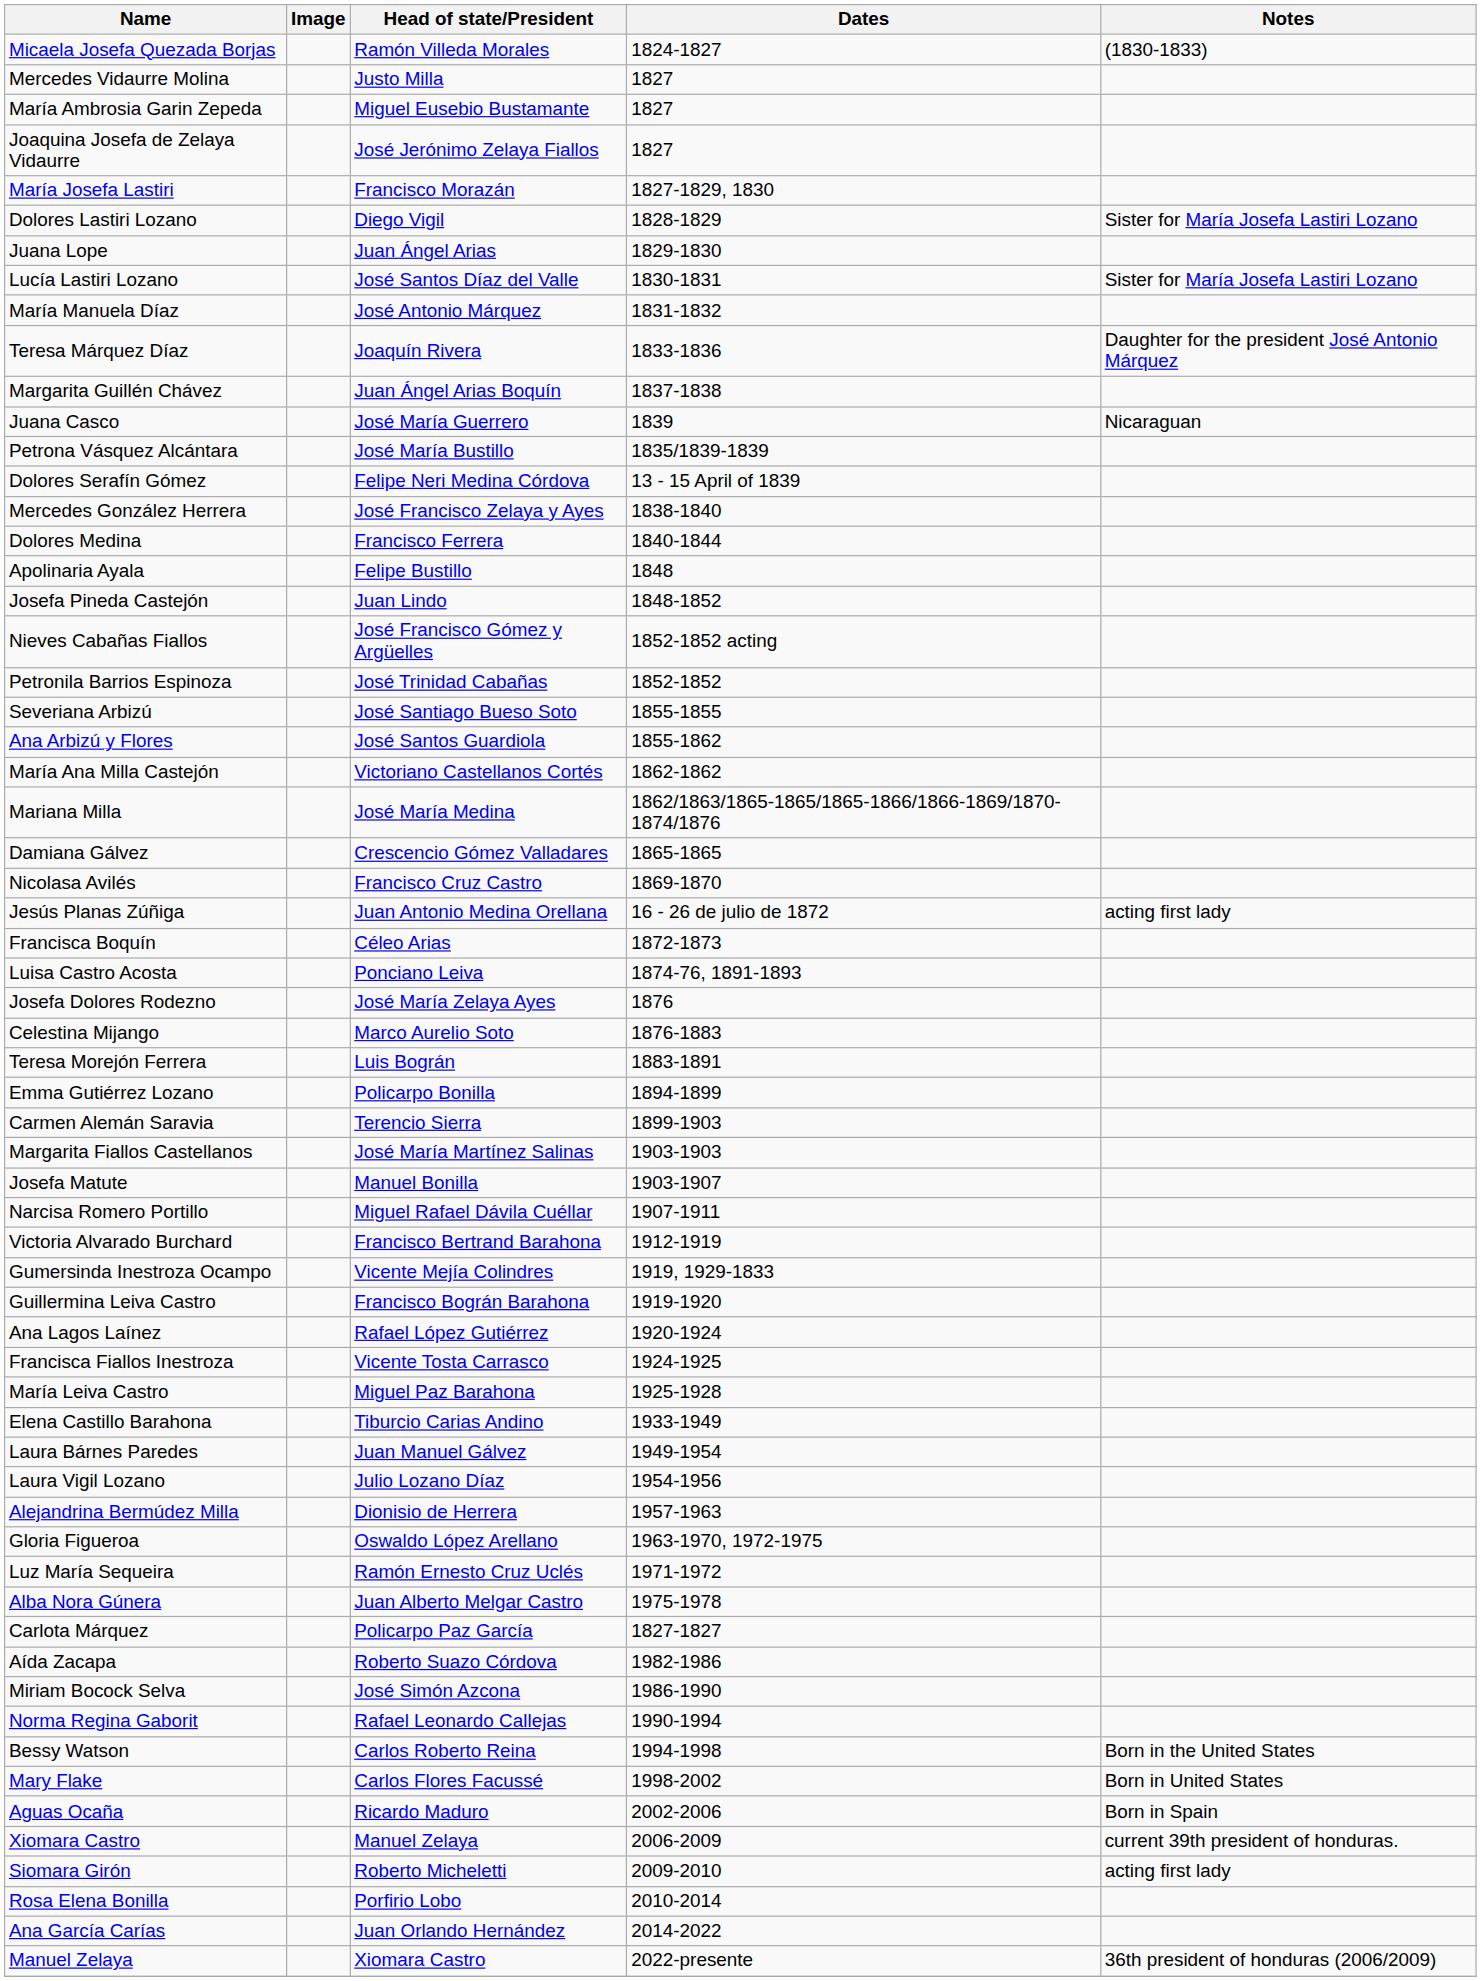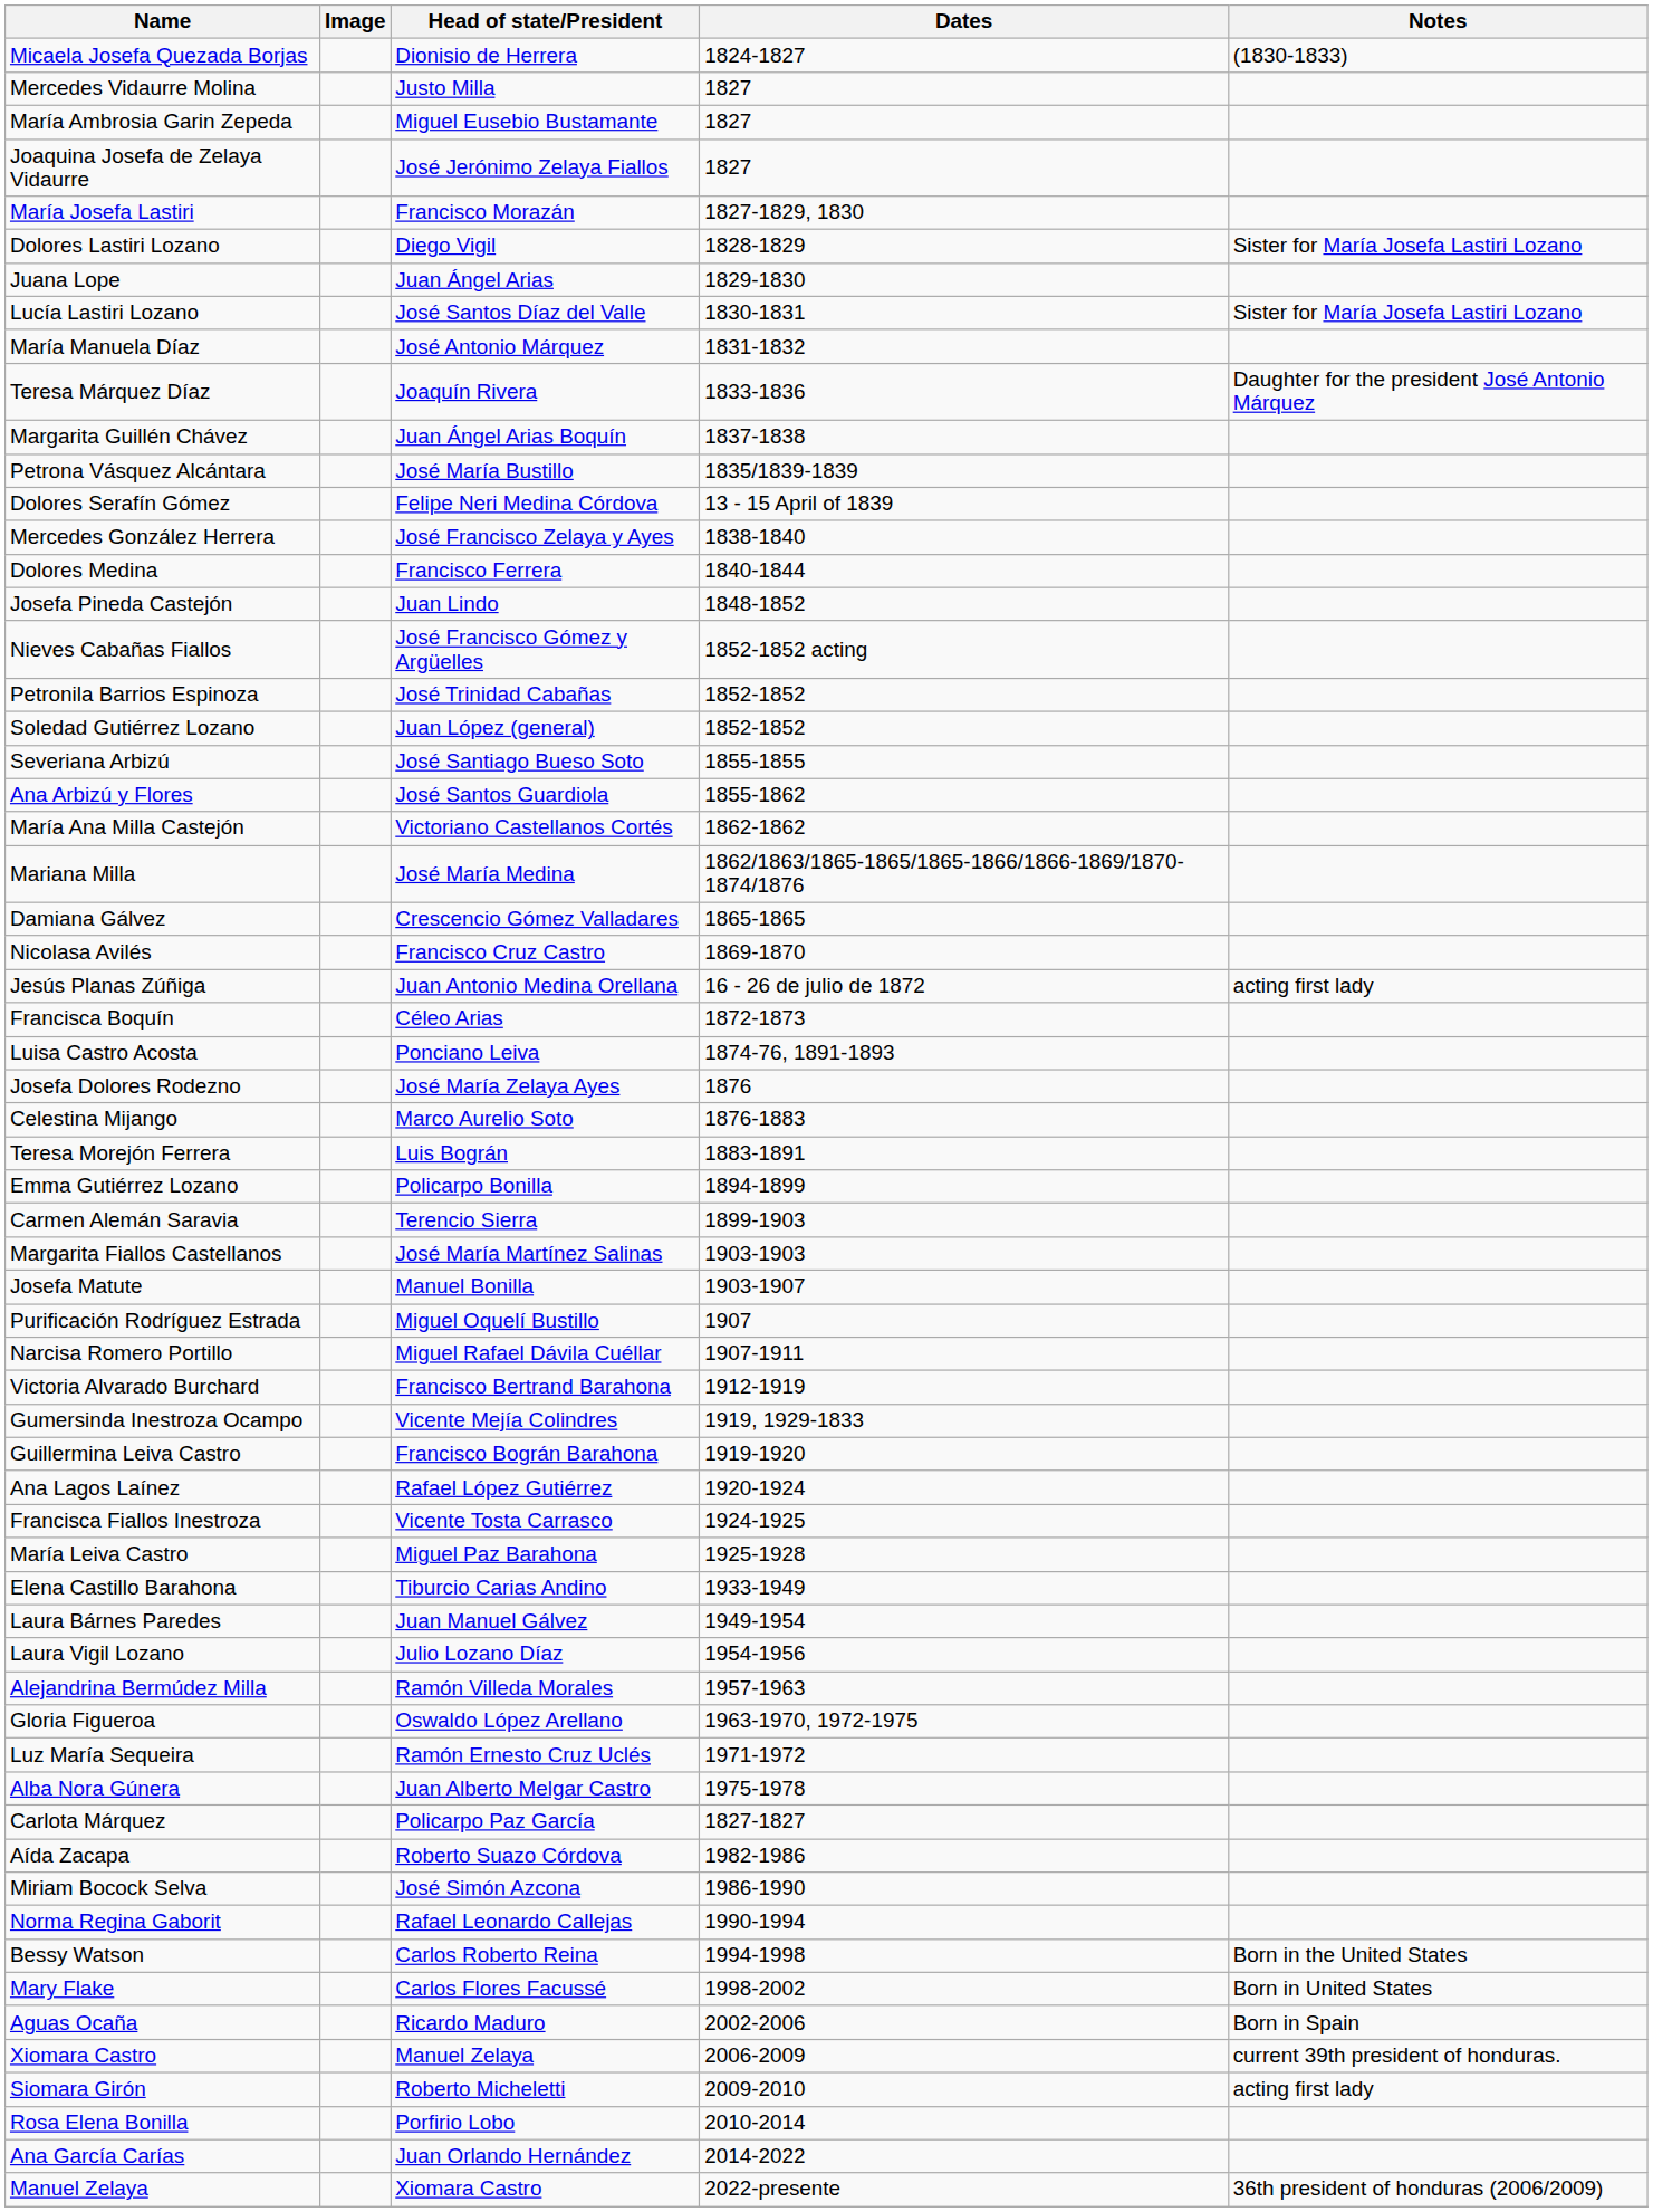 <table class="wikitable">
 <tr>
 <th>Name</th>
 <th>Image</th>
 <th>Head of state/President</th>
 <th>Dates</th>
 <th>Notes</th>
 </tr>
 <tr>
 <td><a href='#'>Micaela Josefa Quezada Borjas</a></td>
 <td></td>
-<td><a href='#'>Ramón Villeda Morales</a></td>
+<td><a href='#'>Dionisio de Herrera</a></td>
 <td>1824-1827</td>
 <td>(1830-1833)</td>
 </tr>
 <tr>
 <td>Mercedes Vidaurre Molina</td>
 <td></td>
 <td><a href='#'>Justo Milla</a></td>
 <td>1827</td>
 <td></td>
 </tr>
 <tr>
 <td>María Ambrosia Garin Zepeda</td>
 <td></td>
 <td><a href='#'>Miguel Eusebio Bustamante</a></td>
 <td>1827</td>
 <td></td>
 </tr>
 <tr>
 <td>Joaquina Josefa de Zelaya Vidaurre</td>
 <td></td>
 <td><a href='#'>José Jerónimo Zelaya Fiallos</a></td>
 <td>1827</td>
 <td></td>
 </tr>
 <tr>
 <td><a href='#'>María Josefa Lastiri</a></td>
 <td></td>
 <td><a href='#'>Francisco Morazán</a></td>
 <td>1827-1829, 1830</td>
 <td></td>
 </tr>
 <tr>
 <td>Dolores Lastiri Lozano</td>
 <td></td>
 <td><a href='#'>Diego Vigil</a></td>
 <td>1828-1829</td>
 <td>Sister for <a href='#'>María Josefa Lastiri Lozano</a></td>
 </tr>
 <tr>
 <td>Juana Lope</td>
 <td></td>
 <td><a href='#'>Juan Ángel Arias</a></td>
 <td>1829-1830</td>
 <td></td>
 </tr>
 <tr>
 <td>Lucía Lastiri Lozano</td>
 <td></td>
 <td><a href='#'>José Santos Díaz del Valle</a></td>
 <td>1830-1831</td>
 <td>Sister for <a href='#'>María Josefa Lastiri Lozano</a></td>
 </tr>
 <tr>
 <td>María Manuela Díaz</td>
 <td></td>
 <td><a href='#'>José Antonio Márquez</a></td>
 <td>1831-1832</td>
 <td></td>
 </tr>
 <tr>
 <td>Teresa Márquez Díaz</td>
 <td></td>
 <td><a href='#'>Joaquín Rivera</a></td>
 <td>1833-1836</td>
 <td>Daughter for the president <a href='#'>José Antonio Márquez</a></td>
 </tr>
 <tr>
 <td>Margarita Guillén Chávez</td>
 <td></td>
 <td><a href='#'>Juan Ángel Arias Boquín</a></td>
 <td>1837-1838</td>
 <td></td>
 </tr>
 <tr>
-<td>Juana Casco</td>
-<td></td>
-<td><a href='#'>José María Guerrero</a></td>
-<td>1839</td>
-<td>Nicaraguan</td>
-</tr>
-<tr>
 <td>Petrona Vásquez Alcántara</td>
 <td></td>
 <td><a href='#'>José María Bustillo</a></td>
 <td>1835/1839-1839</td>
 <td></td>
 </tr>
 <tr>
 <td>Dolores Serafín Gómez</td>
 <td></td>
 <td><a href='#'>Felipe Neri Medina Córdova</a></td>
 <td>13 - 15 April of 1839</td>
 <td></td>
 </tr>
 <tr>
 <td>Mercedes González Herrera</td>
 <td></td>
 <td><a href='#'>José Francisco Zelaya y Ayes</a></td>
 <td>1838-1840</td>
 <td></td>
 </tr>
 <tr>
 <td>Dolores Medina</td>
 <td></td>
 <td><a href='#'>Francisco Ferrera</a></td>
 <td>1840-1844</td>
 <td></td>
 </tr>
 <tr>
-<td>Apolinaria Ayala</td>
-<td></td>
-<td><a href='#'>Felipe Bustillo</a></td>
-<td>1848</td>
-<td></td>
-</tr>
-<tr>
 <td>Josefa Pineda Castejón</td>
 <td></td>
 <td><a href='#'>Juan Lindo</a></td>
 <td>1848-1852</td>
 <td></td>
 </tr>
 <tr>
 <td>Nieves Cabañas Fiallos</td>
 <td></td>
 <td><a href='#'>José Francisco Gómez y Argüelles</a></td>
 <td>1852-1852 acting</td>
 <td></td>
 </tr>
 <tr>
 <td>Petronila Barrios Espinoza</td>
 <td></td>
 <td><a href='#'>José Trinidad Cabañas</a></td>
+<td>1852-1852</td>
+<td></td>
+</tr>
+<tr>
+<td>Soledad Gutiérrez Lozano</td>
+<td></td>
+<td><a href='#'>Juan López (general)</a></td>
 <td>1852-1852</td>
 <td></td>
 </tr>
 <tr>
 <td>Severiana Arbizú</td>
 <td></td>
 <td><a href='#'>José Santiago Bueso Soto</a></td>
 <td>1855-1855</td>
 <td></td>
 </tr>
 <tr>
 <td><a href='#'>Ana Arbizú y Flores</a></td>
 <td></td>
 <td><a href='#'>José Santos Guardiola</a></td>
 <td>1855-1862</td>
 <td></td>
 </tr>
 <tr>
 <td>María Ana Milla Castejón</td>
 <td></td>
 <td><a href='#'>Victoriano Castellanos Cortés</a></td>
 <td>1862-1862</td>
 <td></td>
 </tr>
 <tr>
 <td>Mariana Milla</td>
 <td></td>
 <td><a href='#'>José María Medina</a></td>
 <td>1862/1863/1865-1865/1865-1866/1866-1869/1870-1874/1876</td>
 <td></td>
 </tr>
 <tr>
 <td>Damiana Gálvez</td>
 <td></td>
 <td><a href='#'>Crescencio Gómez Valladares</a></td>
 <td>1865-1865</td>
 <td></td>
 </tr>
 <tr>
 <td>Nicolasa Avilés</td>
 <td></td>
 <td><a href='#'>Francisco Cruz Castro</a></td>
 <td>1869-1870</td>
 <td></td>
 </tr>
 <tr>
 <td>Jesús Planas Zúñiga</td>
 <td></td>
 <td><a href='#'>Juan Antonio Medina Orellana</a></td>
 <td>16 - 26 de julio de 1872</td>
 <td>acting first lady</td>
 </tr>
 <tr>
 <td>Francisca Boquín</td>
 <td></td>
 <td><a href='#'>Céleo Arias</a></td>
 <td>1872-1873</td>
 <td></td>
 </tr>
 <tr>
 <td>Luisa Castro Acosta</td>
 <td></td>
 <td><a href='#'>Ponciano Leiva</a></td>
 <td>1874-76, 1891-1893</td>
 <td></td>
 </tr>
 <tr>
 <td>Josefa Dolores Rodezno</td>
 <td></td>
 <td><a href='#'>José María Zelaya Ayes</a></td>
 <td>1876</td>
 <td></td>
 </tr>
 <tr>
 <td>Celestina Mijango</td>
 <td></td>
 <td><a href='#'>Marco Aurelio Soto</a></td>
 <td>1876-1883</td>
 <td></td>
 </tr>
 <tr>
 <td>Teresa Morejón Ferrera</td>
 <td></td>
 <td><a href='#'>Luis Bográn</a></td>
 <td>1883-1891</td>
 <td></td>
 </tr>
 <tr>
 <td>Emma Gutiérrez Lozano</td>
 <td></td>
 <td><a href='#'>Policarpo Bonilla</a></td>
 <td>1894-1899</td>
 <td></td>
 </tr>
 <tr>
 <td>Carmen Alemán Saravia</td>
 <td></td>
 <td><a href='#'>Terencio Sierra</a></td>
 <td>1899-1903</td>
 <td></td>
 </tr>
 <tr>
 <td>Margarita Fiallos Castellanos</td>
 <td></td>
 <td><a href='#'>José María Martínez Salinas</a></td>
 <td>1903-1903</td>
 <td></td>
 </tr>
 <tr>
 <td>Josefa Matute</td>
 <td></td>
 <td><a href='#'>Manuel Bonilla</a></td>
 <td>1903-1907</td>
 <td></td>
 </tr>
 <tr>
+<td>Purificación Rodríguez Estrada</td>
+<td></td>
+<td><a href='#'>Miguel Oquelí Bustillo</a></td>
+<td>1907</td>
+<td></td>
+</tr>
+<tr>
 <td>Narcisa Romero Portillo</td>
 <td></td>
 <td><a href='#'>Miguel Rafael Dávila Cuéllar</a></td>
 <td>1907-1911</td>
 <td></td>
 </tr>
 <tr>
 <td>Victoria Alvarado Burchard</td>
 <td></td>
 <td><a href='#'>Francisco Bertrand Barahona</a></td>
 <td>1912-1919</td>
 <td></td>
 </tr>
 <tr>
 <td>Gumersinda Inestroza Ocampo</td>
 <td></td>
 <td><a href='#'>Vicente Mejía Colindres</a></td>
 <td>1919, 1929-1833</td>
 <td></td>
 </tr>
 <tr>
 <td>Guillermina Leiva Castro</td>
 <td></td>
 <td><a href='#'>Francisco Bográn Barahona</a></td>
 <td>1919-1920</td>
 <td></td>
 </tr>
 <tr>
 <td>Ana Lagos Laínez</td>
 <td></td>
 <td><a href='#'>Rafael López Gutiérrez</a></td>
 <td>1920-1924</td>
 <td></td>
 </tr>
 <tr>
 <td>Francisca Fiallos Inestroza</td>
 <td></td>
 <td><a href='#'>Vicente Tosta Carrasco</a></td>
 <td>1924-1925</td>
 <td></td>
 </tr>
 <tr>
 <td>María Leiva Castro</td>
 <td></td>
 <td><a href='#'>Miguel Paz Barahona</a></td>
 <td>1925-1928</td>
 <td></td>
 </tr>
 <tr>
 <td>Elena Castillo Barahona</td>
 <td></td>
 <td><a href='#'>Tiburcio Carias Andino</a></td>
 <td>1933-1949</td>
 <td></td>
 </tr>
 <tr>
 <td>Laura Bárnes Paredes</td>
 <td></td>
 <td><a href='#'>Juan Manuel Gálvez</a></td>
 <td>1949-1954</td>
 <td></td>
 </tr>
 <tr>
 <td>Laura Vigil Lozano</td>
 <td></td>
 <td><a href='#'>Julio Lozano Díaz</a></td>
 <td>1954-1956</td>
 <td></td>
 </tr>
 <tr>
 <td><a href='#'>Alejandrina Bermúdez Milla</a></td>
 <td></td>
-<td><a href='#'>Dionisio de Herrera</a></td>
+<td><a href='#'>Ramón Villeda Morales</a></td>
 <td>1957-1963</td>
 <td></td>
 </tr>
 <tr>
 <td>Gloria Figueroa</td>
 <td></td>
 <td><a href='#'>Oswaldo López Arellano</a></td>
 <td>1963-1970, 1972-1975</td>
 <td></td>
 </tr>
 <tr>
 <td>Luz María Sequeira</td>
 <td></td>
 <td><a href='#'>Ramón Ernesto Cruz Uclés</a></td>
 <td>1971-1972</td>
 <td></td>
 </tr>
 <tr>
 <td><a href='#'>Alba Nora Gúnera</a></td>
 <td></td>
 <td><a href='#'>Juan Alberto Melgar Castro</a></td>
 <td>1975-1978</td>
 <td></td>
 </tr>
 <tr>
 <td>Carlota Márquez</td>
 <td></td>
 <td><a href='#'>Policarpo Paz García</a></td>
 <td>1827-1827</td>
 <td></td>
 </tr>
 <tr>
 <td>Aída Zacapa</td>
 <td></td>
 <td><a href='#'>Roberto Suazo Córdova</a></td>
 <td>1982-1986</td>
 <td></td>
 </tr>
 <tr>
 <td>Miriam Bocock Selva</td>
 <td></td>
 <td><a href='#'>José Simón Azcona</a></td>
 <td>1986-1990</td>
 <td></td>
 </tr>
 <tr>
 <td><a href='#'>Norma Regina Gaborit</a></td>
 <td></td>
 <td><a href='#'>Rafael Leonardo Callejas</a></td>
 <td>1990-1994</td>
 <td></td>
 </tr>
 <tr>
 <td>Bessy Watson</td>
 <td></td>
 <td><a href='#'>Carlos Roberto Reina</a></td>
 <td>1994-1998</td>
 <td>Born in the United States</td>
 </tr>
 <tr>
 <td><a href='#'>Mary Flake</a></td>
 <td></td>
 <td><a href='#'>Carlos Flores Facussé</a></td>
 <td>1998-2002</td>
 <td>Born in United States</td>
 </tr>
 <tr>
 <td><a href='#'>Aguas Ocaña</a></td>
 <td></td>
 <td><a href='#'>Ricardo Maduro</a></td>
 <td>2002-2006</td>
 <td>Born in Spain</td>
 </tr>
 <tr>
 <td><a href='#'>Xiomara Castro</a></td>
 <td></td>
 <td><a href='#'>Manuel Zelaya</a></td>
 <td>2006-2009</td>
 <td>current 39th president of honduras.</td>
 </tr>
 <tr>
 <td><a href='#'>Siomara Girón</a></td>
 <td></td>
 <td><a href='#'>Roberto Micheletti</a></td>
 <td>2009-2010</td>
 <td>acting first lady</td>
 </tr>
 <tr>
 <td><a href='#'>Rosa Elena Bonilla</a></td>
 <td></td>
 <td><a href='#'>Porfirio Lobo</a></td>
 <td>2010-2014</td>
 <td></td>
 </tr>
 <tr>
 <td><a href='#'>Ana García Carías</a></td>
 <td></td>
 <td><a href='#'>Juan Orlando Hernández</a></td>
 <td>2014-2022</td>
 <td></td>
 </tr>
 <tr>
 <td><a href='#'>Manuel Zelaya</a></td>
 <td></td>
 <td><a href='#'>Xiomara Castro</a></td>
 <td>2022-presente</td>
 <td>36th president of honduras (2006/2009)</td>
 </tr>
 <tr>
 </tr>
 </table>
